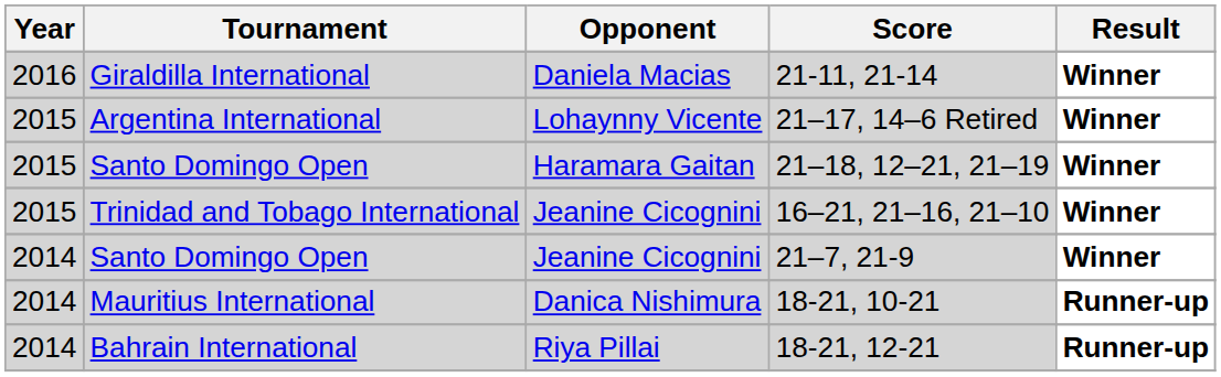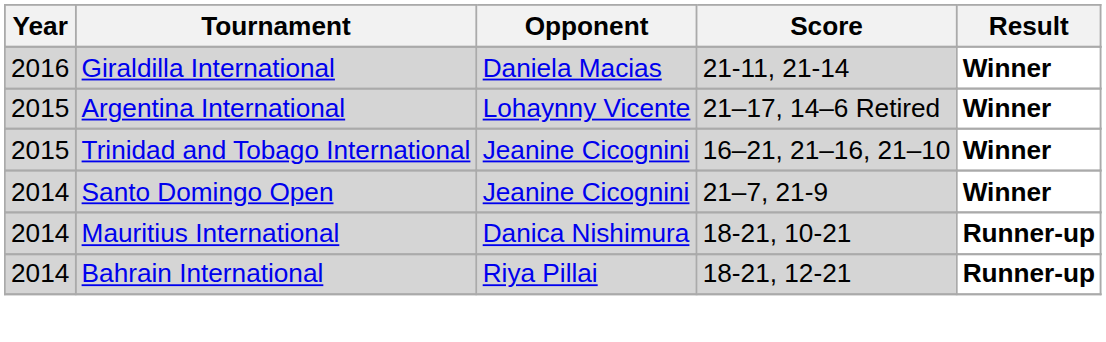 <table class="sortable wikitable" style="font-size: 90%;">
 <tr>
 <th>Year</th>
 <th>Tournament</th>
 <th>Opponent</th>
 <th>Score</th>
 <th>Result</th>
 </tr>
 <tr>
 </tr>
 <tr style="background:#D5D5D5">
 <td align="center">2016</td>
 <td align="left"><a href='#'>Giraldilla International</a></td>
 <td align="left"> <a href='#'>Daniela Macias</a></td>
 <td align="left">21-11, 21-14</td>
 <td style="text-align:left; background:white"> <strong>Winner</strong></td>
 </tr>
 <tr>
 </tr>
 <tr style="background:#D5D5D5">
 <td align="center">2015</td>
 <td align="left"><a href='#'>Argentina International</a></td>
 <td align="left"> <a href='#'>Lohaynny Vicente</a></td>
 <td align="left">21–17, 14–6 Retired</td>
 <td style="text-align:left; background:white"> <strong>Winner</strong></td>
 </tr>
 <tr>
-</tr>
-<tr style="background:#D5D5D5">
-<td align="center">2015</td>
-<td align="left"><a href='#'>Santo Domingo Open</a></td>
-<td align="left"> <a href='#'>Haramara Gaitan</a></td>
-<td align="left">21–18, 12–21, 21–19</td>
-<td style="text-align:left; background:white"> <strong>Winner</strong></td>
 </tr>
 <tr>
 </tr>
 <tr style="background:#D5D5D5">
 <td align="center">2015</td>
 <td align="left"><a href='#'>Trinidad and Tobago International</a></td>
 <td align="left"> <a href='#'>Jeanine Cicognini</a></td>
 <td align="left">16–21, 21–16, 21–10</td>
 <td style="text-align:left; background:white"> <strong>Winner</strong></td>
 </tr>
 <tr>
 </tr>
 <tr style="background:#D5D5D5">
 <td align="center">2014</td>
 <td align="left"><a href='#'>Santo Domingo Open</a></td>
 <td align="left"> <a href='#'>Jeanine Cicognini</a></td>
 <td align="left">21–7, 21-9</td>
 <td style="text-align:left; background:white"> <strong>Winner</strong></td>
 </tr>
 <tr>
 </tr>
 <tr style="background:#D5D5D5">
 <td align="center">2014</td>
 <td align="left"><a href='#'>Mauritius International</a></td>
 <td align="left"> <a href='#'>Danica Nishimura</a></td>
 <td align="left">18-21, 10-21</td>
 <td style="text-align:left; background:white"> <strong>Runner-up</strong></td>
 </tr>
 <tr>
 </tr>
 <tr style="background:#D5D5D5">
 <td align="center">2014</td>
 <td align="left"><a href='#'>Bahrain International</a></td>
 <td align="left"> <a href='#'>Riya Pillai</a></td>
 <td align="left">18-21, 12-21</td>
 <td style="text-align:left; background:white"> <strong>Runner-up</strong></td>
 </tr>
 <tr>
 </tr>
 </table>
